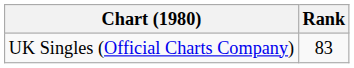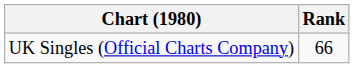 <table class="wikitable">
 <tr>
 <th>Chart (1980)</th>
 <th>Rank</th>
 </tr>
 <tr>
 <td>UK Singles (<a href='#'>Official Charts Company</a>)</td>
-<td align="center">83</td>
+<td align="center">66</td>
 </tr>
 </table>
